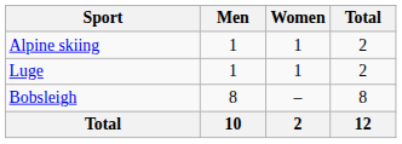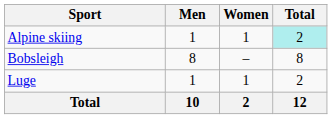 <table class="wikitable sortable" style="text-align:center;">
 <tr>
 <th width=180>Sport</th>
 <th width=55>Men</th>
 <th width=55>Women</th>
 <th width=55>Total</th>
 </tr>
 <tr>
 <td align=left><a href='#'>Alpine skiing</a></td>
 <td>1</td>
 <td>1</td>
-<td>2</td>
+<td style="background: paleturquoise;">2</td>
+</tr>
+<tr>
+<td align=left><a href='#'>Bobsleigh</a></td>
+<td>8</td>
+<td>–</td>
+<td>8</td>
 </tr>
 <tr>
 <td align=left><a href='#'>Luge</a></td>
 <td>1</td>
 <td>1</td>
 <td>2</td>
 </tr>
 <tr>
-<td align=left><a href='#'>Bobsleigh</a></td>
-<td>8</td>
-<td>–</td>
-<td>8</td>
-</tr>
-<tr>
 <th>Total</th>
 <th>10</th>
 <th>2</th>
 <th>12</th>
 </tr>
 </table>
